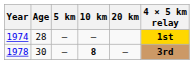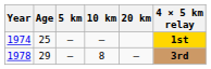 <table class="wikitable" style="text-align: center;">
 <tr>
 <th scope="col">Year</th>
 <th scope="col">Age</th>
 <th scope="col">5 km</th>
 <th scope="col">10 km</th>
 <th scope="col">20 km</th>
 <th scope="col">4 × 5 km<br>relay</th>
 </tr>
 <tr>
 <td><a href='#'>1974</a></td>
-<td>28</td>
+<td>25</td>
 <td>—</td>
 <td>—</td>
 <td></td>
 <td style="background-color: gold;"><strong>1st</strong></td>
 </tr>
 <tr>
 <td><a href='#'>1978</a></td>
-<td>30</td>
+<td>29</td>
 <td>—</td>
-<td><strong>8</strong></td>
+<td>8</td>
 <td>—</td>
 <td style="background-color: #C96;"><strong>3rd</strong></td>
 </tr>
 </table>
